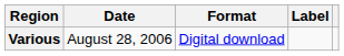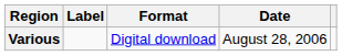 <table class="wikitable plainrowheaders">
 <tr>
 <th scope="col">Region</th>
+<th scope="col">Label</th>
+<th scope="col">Format</th>
 <th scope="col">Date</th>
-<th scope="col">Format</th>
-<th scope="col">Label</th>
 <th scope="col"></th>
 </tr>
 <tr>
 <th scope="row">Various</th>
+<td></td>
+<td><a href='#'>Digital download</a></td>
 <td>August 28, 2006</td>
-<td><a href='#'>Digital download</a></td>
-<td></td>
 <td align="center"></td>
 </tr>
 </table>
